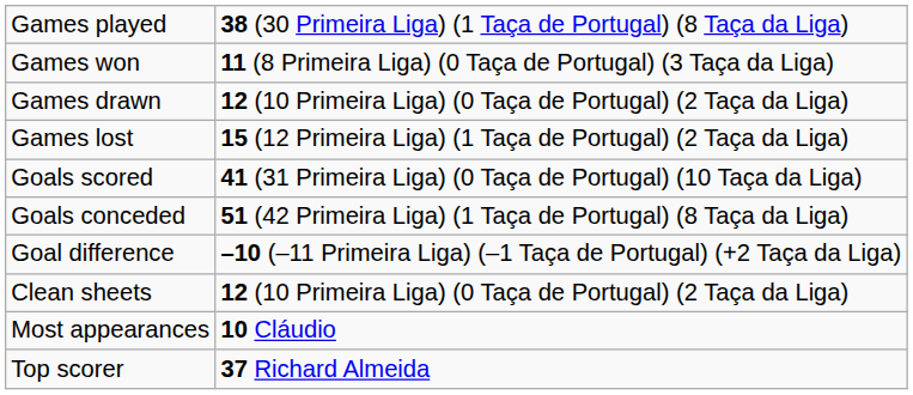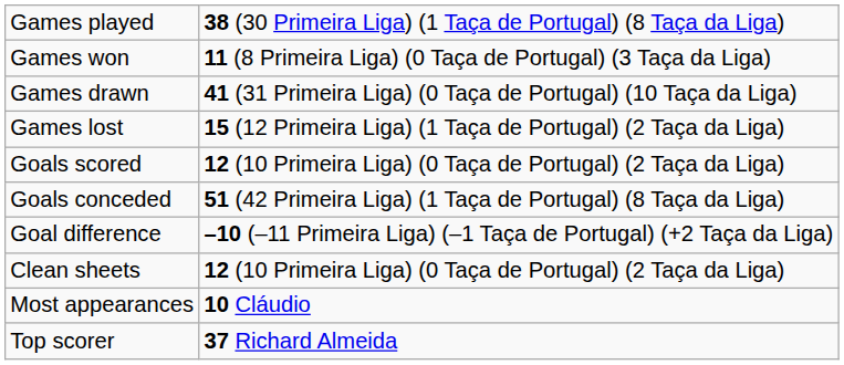 <table class="wikitable">
 <tr>
 <td>Games played</td>
 <td><strong>38</strong> (30 <a href='#'>Primeira Liga</a>) (1 <a href='#'>Taça de Portugal</a>) (8 <a href='#'>Taça da Liga</a>)</td>
 </tr>
 <tr>
 <td>Games won</td>
 <td><strong>11</strong> (8 Primeira Liga) (0 Taça de Portugal) (3 Taça da Liga)</td>
 </tr>
 <tr>
 <td>Games drawn</td>
-<td><strong>12</strong> (10 Primeira Liga) (0 Taça de Portugal) (2 Taça da Liga)</td>
+<td><strong>41</strong> (31 Primeira Liga) (0 Taça de Portugal) (10 Taça da Liga)</td>
 </tr>
 <tr>
 <td>Games lost</td>
 <td><strong>15</strong> (12 Primeira Liga) (1 Taça de Portugal) (2 Taça da Liga)</td>
 </tr>
 <tr>
 <td>Goals scored</td>
-<td><strong>41</strong> (31 Primeira Liga) (0 Taça de Portugal) (10 Taça da Liga)</td>
+<td><strong>12</strong> (10 Primeira Liga) (0 Taça de Portugal) (2 Taça da Liga)</td>
 </tr>
 <tr>
 <td>Goals conceded</td>
 <td><strong>51</strong> (42 Primeira Liga) (1 Taça de Portugal) (8 Taça da Liga)</td>
 </tr>
 <tr>
 <td>Goal difference</td>
 <td><strong>–10</strong> (–11 Primeira Liga) (–1 Taça de Portugal) (+2 Taça da Liga)</td>
 </tr>
 <tr>
 <td>Clean sheets</td>
 <td><strong>12</strong> (10 Primeira Liga) (0 Taça de Portugal) (2 Taça da Liga)</td>
 </tr>
 <tr>
 <td>Most appearances</td>
 <td><strong>10</strong>  <a href='#'>Cláudio</a></td>
 </tr>
 <tr>
 <td>Top scorer</td>
 <td><strong>37</strong>  <a href='#'>Richard Almeida</a></td>
 </tr>
 </table>
